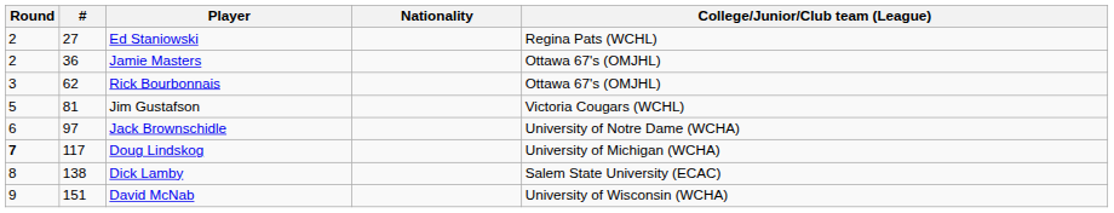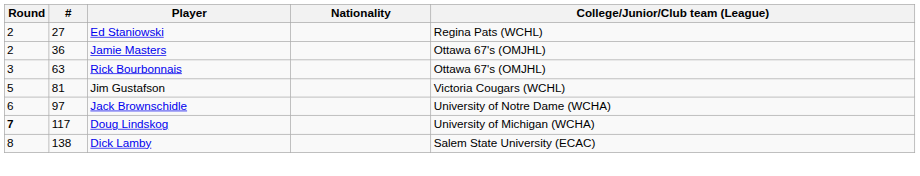 <table class="wikitable">
 <tr align="center">
 <th bgcolor="#DDDDFF" width="4.0%">Round</th>
 <th bgcolor="#DDDDFF" width="4.0%">#</th>
 <th bgcolor="#DDDDFF" width="21.0%">Player</th>
 <th bgcolor="#DDDDFF" width="14.5%">Nationality</th>
 <th bgcolor="#DDDDFF" width="50.0%">College/Junior/Club team (League)</th>
 </tr>
 <tr>
 <td>2</td>
 <td>27</td>
 <td><a href='#'>Ed Staniowski</a></td>
 <td></td>
 <td>Regina Pats (WCHL)</td>
 </tr>
 <tr>
 <td>2</td>
 <td>36</td>
 <td><a href='#'>Jamie Masters</a></td>
 <td></td>
 <td>Ottawa 67's (OMJHL)</td>
 </tr>
 <tr>
 <td>3</td>
-<td>62</td>
+<td>63</td>
 <td><a href='#'>Rick Bourbonnais</a></td>
 <td></td>
 <td>Ottawa 67's (OMJHL)</td>
 </tr>
 <tr>
 <td>5</td>
 <td>81</td>
 <td>Jim Gustafson</td>
 <td></td>
 <td>Victoria Cougars (WCHL)</td>
 </tr>
 <tr>
 <td>6</td>
 <td>97</td>
 <td><a href='#'>Jack Brownschidle</a></td>
 <td></td>
 <td>University of Notre Dame (WCHA)</td>
 </tr>
 <tr>
 <td><strong>7</strong></td>
 <td>117</td>
 <td><a href='#'>Doug Lindskog</a></td>
 <td></td>
 <td>University of Michigan (WCHA)</td>
 </tr>
 <tr>
 <td>8</td>
 <td>138</td>
 <td><a href='#'>Dick Lamby</a></td>
 <td></td>
 <td>Salem State University (ECAC)</td>
 </tr>
-<tr>
-<td>9</td>
-<td>151</td>
-<td><a href='#'>David McNab</a></td>
-<td></td>
-<td>University of Wisconsin (WCHA)</td>
-</tr>
 </table>
